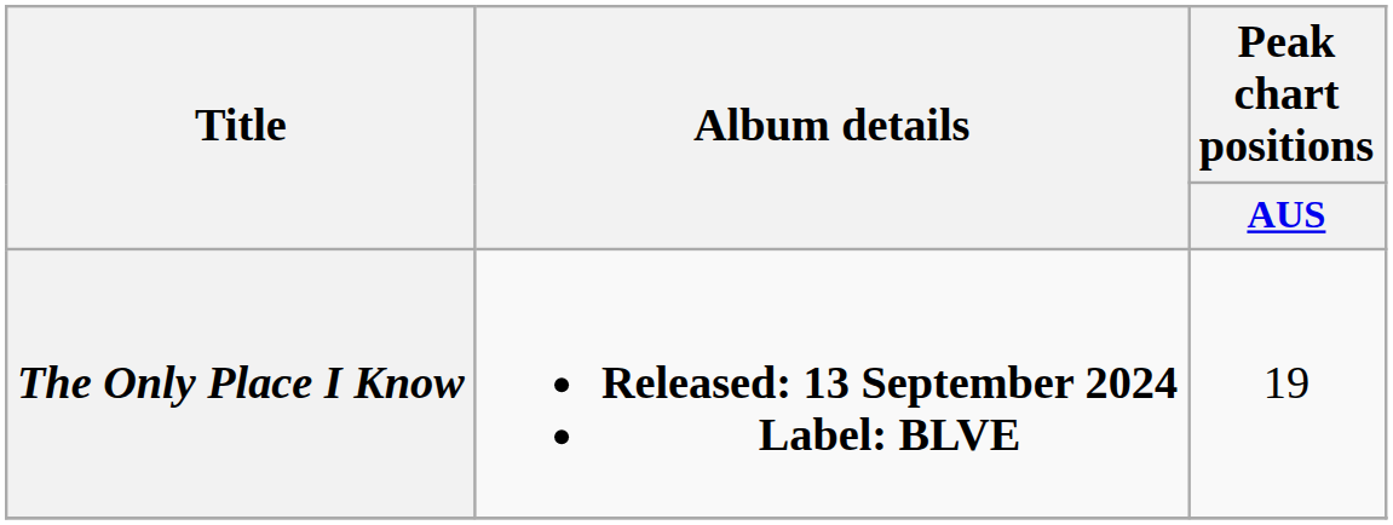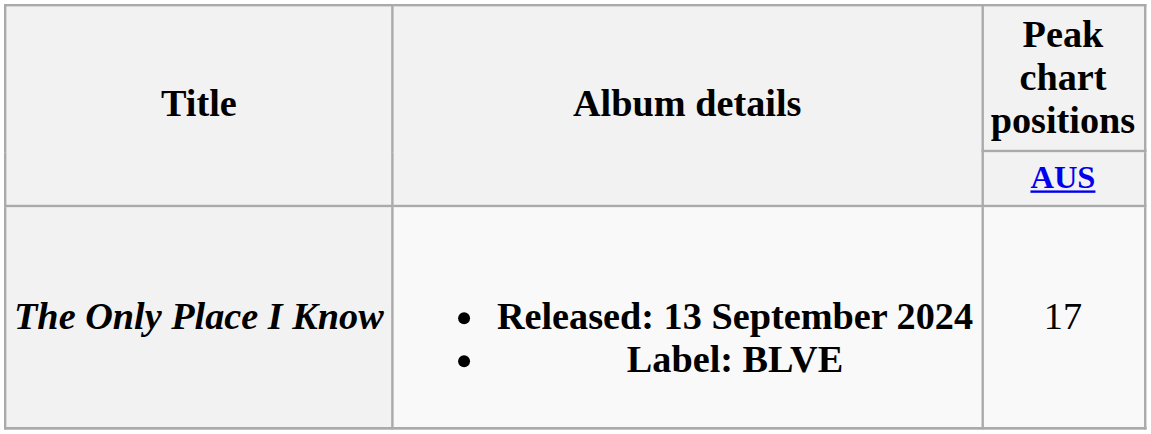 <table class="wikitable plainrowheaders" style="text-align:center">
 <tr>
 <th scope="col" rowspan="2">Title</th>
 <th scope="col" rowspan="2">Album details</th>
 <th scope="col" colspan="1">Peak chart positions</th>
 </tr>
 <tr>
 <th style="width:3em;font-size:85%"><a href='#'>AUS</a><br></th>
 </tr>
 <tr>
 <th scope="row"><em>The Only Place I Know</em></th>
 <td><strong><br><ul><li>Released: 13 September 2024</li><li>Label: BLVE</li></ul></strong></td>
-<td>19</td>
+<td>17</td>
 </tr>
 <tr>
 </tr>
 </table>
